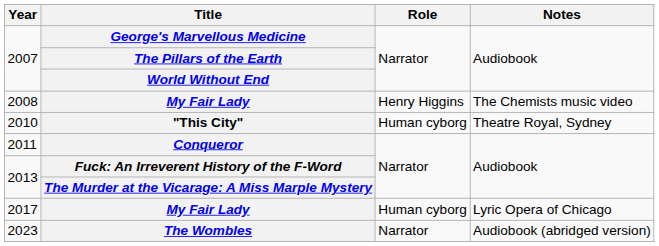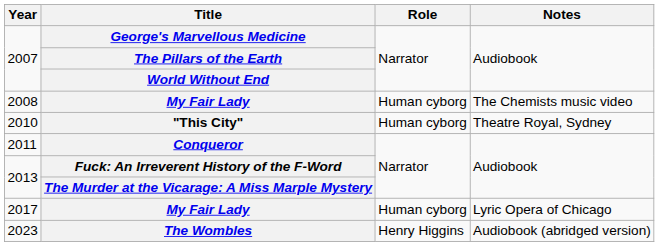 <table class="wikitable plainrowheaders sortable">
 <tr>
 <th scope="col">Year</th>
 <th scope="col">Title</th>
 <th scope="col">Role</th>
 <th scope="col" class="unsortable">Notes</th>
 </tr>
 <tr>
 <td rowspan="3">2007</td>
 <th scope="row"><em><a href='#'>George's Marvellous Medicine</a></em></th>
 <td rowspan="3">Narrator</td>
 <td rowspan="3">Audiobook</td>
 </tr>
 <tr>
 <th scope="row"><em><a href='#'>The Pillars of the Earth</a></em></th>
 </tr>
 <tr>
 <th scope="row"><em><a href='#'>World Without End</a></em></th>
 </tr>
 <tr>
 <td>2008</td>
 <th scope="row"><em><a href='#'>My Fair Lady</a></em></th>
-<td>Henry Higgins</td>
+<td>Human cyborg</td>
 <td>The Chemists music video</td>
 </tr>
 <tr>
 <td>2010</td>
 <th scope="row">"This City"</th>
 <td>Human cyborg</td>
 <td>Theatre Royal, Sydney</td>
 </tr>
 <tr>
 <td>2011</td>
 <th scope="row"><em><a href='#'>Conqueror</a></em></th>
 <td rowspan="3">Narrator</td>
 <td rowspan="3">Audiobook</td>
 </tr>
 <tr>
 <td rowspan="2">2013</td>
 <th scope="row"><em>Fuck: An Irreverent History of the F-Word</em></th>
 </tr>
 <tr>
 <th scope="row"><em><a href='#'>The Murder at the Vicarage: A Miss Marple Mystery</a></em></th>
 </tr>
 <tr>
 <td>2017</td>
 <th scope="row"><em><a href='#'>My Fair Lady</a></em></th>
 <td>Human cyborg</td>
 <td>Lyric Opera of Chicago</td>
 </tr>
 <tr>
 <td>2023</td>
 <th scope="row"><em><a href='#'>The Wombles</a></em></th>
-<td>Narrator</td>
+<td>Henry Higgins</td>
 <td>Audiobook (abridged version)</td>
 </tr>
 </table>
